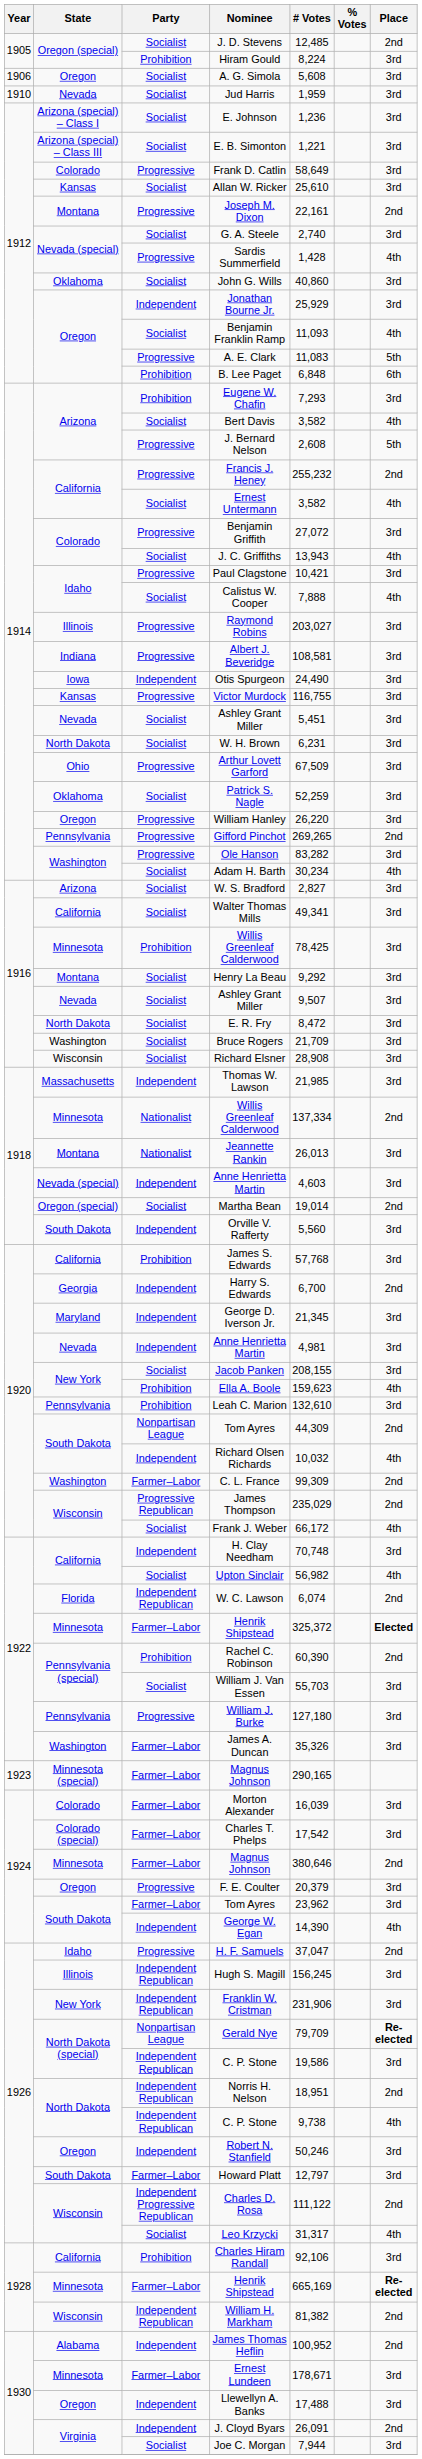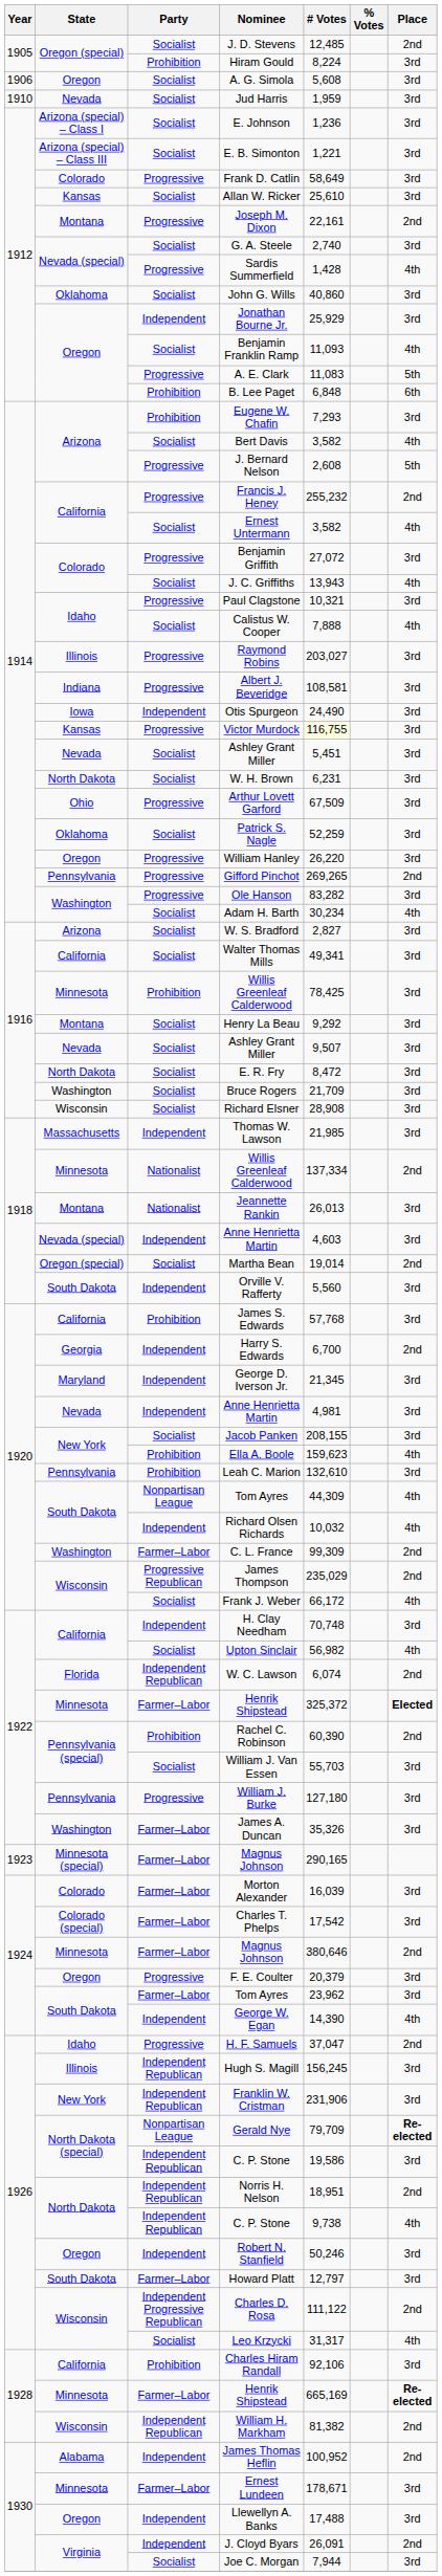 <table class="wikitable sortable" style="text-align:center;" style="width:1050px">
 <tr style="background:lightgrey;">
 <th>Year</th>
 <th>State</th>
 <th>Party</th>
 <th>Nominee</th>
 <th># Votes</th>
 <th>% Votes</th>
 <th>Place</th>
 </tr>
 <tr>
 <td rowspan=2>1905</td>
 <td rowspan=2><a href='#'>Oregon (special)</a></td>
 <td><a href='#'>Socialist</a></td>
 <td>J. D. Stevens</td>
 <td>12,485</td>
 <td></td>
 <td>2nd</td>
 </tr>
 <tr>
 <td><a href='#'>Prohibition</a></td>
 <td>Hiram Gould</td>
 <td>8,224</td>
 <td></td>
 <td>3rd</td>
 </tr>
 <tr>
 <td>1906</td>
 <td><a href='#'>Oregon</a></td>
 <td><a href='#'>Socialist</a></td>
 <td>A. G. Simola</td>
 <td>5,608</td>
 <td></td>
 <td>3rd</td>
 </tr>
 <tr>
 <td>1910</td>
 <td><a href='#'>Nevada</a></td>
 <td><a href='#'>Socialist</a></td>
 <td>Jud Harris</td>
 <td>1,959</td>
 <td></td>
 <td>3rd</td>
 </tr>
 <tr>
 <td rowspan=12>1912</td>
 <td><a href='#'>Arizona (special) – Class I</a></td>
 <td><a href='#'>Socialist</a></td>
 <td>E. Johnson</td>
 <td>1,236</td>
 <td></td>
 <td>3rd</td>
 </tr>
 <tr>
 <td><a href='#'>Arizona (special) – Class III</a></td>
 <td><a href='#'>Socialist</a></td>
 <td>E. B. Simonton</td>
 <td>1,221</td>
 <td></td>
 <td>3rd</td>
 </tr>
 <tr>
 <td><a href='#'>Colorado</a></td>
 <td><a href='#'>Progressive</a></td>
 <td>Frank D. Catlin</td>
 <td>58,649</td>
 <td></td>
 <td>3rd</td>
 </tr>
 <tr>
 <td><a href='#'>Kansas</a></td>
 <td><a href='#'>Socialist</a></td>
 <td>Allan W. Ricker</td>
 <td>25,610</td>
 <td></td>
 <td>3rd</td>
 </tr>
 <tr>
 <td><a href='#'>Montana</a></td>
 <td><a href='#'>Progressive</a></td>
 <td><a href='#'>Joseph M. Dixon</a></td>
 <td>22,161</td>
 <td></td>
 <td>2nd</td>
 </tr>
 <tr>
 <td rowspan=2><a href='#'>Nevada (special)</a></td>
 <td><a href='#'>Socialist</a></td>
 <td>G. A. Steele</td>
 <td>2,740</td>
 <td></td>
 <td>3rd</td>
 </tr>
 <tr>
 <td><a href='#'>Progressive</a></td>
 <td>Sardis Summerfield</td>
 <td>1,428</td>
 <td></td>
 <td>4th</td>
 </tr>
 <tr>
 <td><a href='#'>Oklahoma</a></td>
 <td><a href='#'>Socialist</a></td>
 <td>John G. Wills</td>
 <td>40,860</td>
 <td></td>
 <td>3rd</td>
 </tr>
 <tr>
 <td rowspan=4><a href='#'>Oregon</a></td>
 <td><a href='#'>Independent</a></td>
 <td><a href='#'>Jonathan Bourne Jr.</a></td>
 <td>25,929</td>
 <td></td>
 <td>3rd</td>
 </tr>
 <tr>
 <td><a href='#'>Socialist</a></td>
 <td>Benjamin Franklin Ramp</td>
 <td>11,093</td>
 <td></td>
 <td>4th</td>
 </tr>
 <tr>
 <td><a href='#'>Progressive</a></td>
 <td>A. E. Clark</td>
 <td>11,083</td>
 <td></td>
 <td>5th</td>
 </tr>
 <tr>
 <td><a href='#'>Prohibition</a></td>
 <td>B. Lee Paget</td>
 <td>6,848</td>
 <td></td>
 <td>6th</td>
 </tr>
 <tr>
 <td rowspan="21">1914</td>
 <td rowspan=3><a href='#'>Arizona</a></td>
 <td><a href='#'>Prohibition</a></td>
 <td><a href='#'>Eugene W. Chafin</a></td>
 <td>7,293</td>
 <td></td>
 <td>3rd</td>
 </tr>
 <tr>
 <td><a href='#'>Socialist</a></td>
 <td>Bert Davis</td>
 <td>3,582</td>
 <td></td>
 <td>4th</td>
 </tr>
 <tr>
 <td><a href='#'>Progressive</a></td>
 <td>J. Bernard Nelson</td>
 <td>2,608</td>
 <td></td>
 <td>5th</td>
 </tr>
 <tr>
 <td rowspan=2><a href='#'>California</a></td>
 <td><a href='#'>Progressive</a></td>
 <td><a href='#'>Francis J. Heney</a></td>
 <td>255,232</td>
 <td></td>
 <td>2nd</td>
 </tr>
 <tr>
 <td><a href='#'>Socialist</a></td>
 <td><a href='#'>Ernest Untermann</a></td>
 <td>3,582</td>
 <td></td>
 <td>4th</td>
 </tr>
 <tr>
 <td rowspan=2><a href='#'>Colorado</a></td>
 <td><a href='#'>Progressive</a></td>
 <td>Benjamin Griffith</td>
 <td>27,072</td>
 <td></td>
 <td>3rd</td>
 </tr>
 <tr>
 <td><a href='#'>Socialist</a></td>
 <td>J. C. Griffiths</td>
 <td>13,943</td>
 <td></td>
 <td>4th</td>
 </tr>
 <tr>
 <td rowspan=2><a href='#'>Idaho</a></td>
 <td><a href='#'>Progressive</a></td>
 <td>Paul Clagstone</td>
-<td>10,421</td>
+<td>10,321</td>
 <td></td>
 <td>3rd</td>
 </tr>
 <tr>
 <td><a href='#'>Socialist</a></td>
 <td>Calistus W. Cooper</td>
 <td>7,888</td>
 <td></td>
 <td>4th</td>
 </tr>
 <tr>
 <td><a href='#'>Illinois</a></td>
 <td><a href='#'>Progressive</a></td>
 <td><a href='#'>Raymond Robins</a></td>
 <td>203,027</td>
 <td></td>
 <td>3rd</td>
 </tr>
 <tr>
 <td><a href='#'>Indiana</a></td>
 <td><a href='#'>Progressive</a></td>
 <td><a href='#'>Albert J. Beveridge</a></td>
 <td>108,581</td>
 <td></td>
 <td>3rd</td>
 </tr>
 <tr>
 <td><a href='#'>Iowa</a></td>
 <td><a href='#'>Independent</a></td>
 <td>Otis Spurgeon</td>
 <td>24,490</td>
 <td></td>
 <td>3rd</td>
 </tr>
 <tr>
 <td><a href='#'>Kansas</a></td>
 <td><a href='#'>Progressive</a></td>
 <td><a href='#'>Victor Murdock</a></td>
-<td>116,755</td>
+<td style="background: lightyellow;">116,755</td>
 <td></td>
 <td>3rd</td>
 </tr>
 <tr>
 <td><a href='#'>Nevada</a></td>
 <td><a href='#'>Socialist</a></td>
 <td>Ashley Grant Miller</td>
 <td>5,451</td>
 <td></td>
 <td>3rd</td>
 </tr>
 <tr>
 <td><a href='#'>North Dakota</a></td>
 <td><a href='#'>Socialist</a></td>
 <td>W. H. Brown</td>
 <td>6,231</td>
 <td></td>
 <td>3rd</td>
 </tr>
 <tr>
 <td><a href='#'>Ohio</a></td>
 <td><a href='#'>Progressive</a></td>
 <td><a href='#'>Arthur Lovett Garford</a></td>
 <td>67,509</td>
 <td></td>
 <td>3rd</td>
 </tr>
 <tr>
 <td><a href='#'>Oklahoma</a></td>
 <td><a href='#'>Socialist</a></td>
 <td><a href='#'>Patrick S. Nagle</a></td>
 <td>52,259</td>
 <td></td>
 <td>3rd</td>
 </tr>
 <tr>
 <td><a href='#'>Oregon</a></td>
 <td><a href='#'>Progressive</a></td>
 <td>William Hanley</td>
 <td>26,220</td>
 <td></td>
 <td>3rd</td>
 </tr>
 <tr>
 <td><a href='#'>Pennsylvania</a></td>
 <td><a href='#'>Progressive</a></td>
 <td><a href='#'>Gifford Pinchot</a></td>
 <td>269,265</td>
 <td></td>
 <td>2nd</td>
 </tr>
 <tr>
 <td rowspan=2><a href='#'>Washington</a></td>
 <td><a href='#'>Progressive</a></td>
 <td><a href='#'>Ole Hanson</a></td>
 <td>83,282</td>
 <td></td>
 <td>3rd</td>
 </tr>
 <tr>
 <td><a href='#'>Socialist</a></td>
 <td>Adam H. Barth</td>
 <td>30,234</td>
 <td></td>
 <td>4th</td>
 </tr>
 <tr>
 <td rowspan="8">1916</td>
 <td><a href='#'>Arizona</a></td>
 <td><a href='#'>Socialist</a></td>
 <td>W. S. Bradford</td>
 <td>2,827</td>
 <td></td>
 <td>3rd</td>
 </tr>
 <tr>
 <td><a href='#'>California</a></td>
 <td><a href='#'>Socialist</a></td>
 <td>Walter Thomas Mills</td>
 <td>49,341</td>
 <td></td>
 <td>3rd</td>
 </tr>
 <tr>
 <td><a href='#'>Minnesota</a></td>
 <td><a href='#'>Prohibition</a></td>
 <td><a href='#'>Willis Greenleaf Calderwood</a></td>
 <td>78,425</td>
 <td></td>
 <td>3rd</td>
 </tr>
 <tr>
 <td><a href='#'>Montana</a></td>
 <td><a href='#'>Socialist</a></td>
 <td>Henry La Beau</td>
 <td>9,292</td>
 <td></td>
 <td>3rd</td>
 </tr>
 <tr>
 <td><a href='#'>Nevada</a></td>
 <td><a href='#'>Socialist</a></td>
 <td>Ashley Grant Miller</td>
 <td>9,507</td>
 <td></td>
 <td>3rd</td>
 </tr>
 <tr>
 <td><a href='#'>North Dakota</a></td>
 <td><a href='#'>Socialist</a></td>
 <td>E. R. Fry</td>
 <td>8,472</td>
 <td></td>
 <td>3rd</td>
 </tr>
 <tr>
 <td>Washington</td>
 <td><a href='#'>Socialist</a></td>
 <td>Bruce Rogers</td>
 <td>21,709</td>
 <td></td>
 <td>3rd</td>
 </tr>
 <tr>
 <td>Wisconsin</td>
 <td><a href='#'>Socialist</a></td>
 <td>Richard Elsner</td>
 <td>28,908</td>
 <td></td>
 <td>3rd</td>
 </tr>
 <tr>
 <td rowspan="6">1918</td>
 <td><a href='#'>Massachusetts</a></td>
 <td><a href='#'>Independent</a></td>
 <td>Thomas W. Lawson</td>
 <td>21,985</td>
 <td></td>
 <td>3rd</td>
 </tr>
 <tr>
 <td><a href='#'>Minnesota</a></td>
 <td><a href='#'>Nationalist</a></td>
 <td><a href='#'>Willis Greenleaf Calderwood</a></td>
 <td>137,334</td>
 <td></td>
 <td>2nd</td>
 </tr>
 <tr>
 <td><a href='#'>Montana</a></td>
 <td><a href='#'>Nationalist</a></td>
 <td><a href='#'>Jeannette Rankin</a></td>
 <td>26,013</td>
 <td></td>
 <td>3rd</td>
 </tr>
 <tr>
 <td><a href='#'>Nevada (special)</a></td>
 <td><a href='#'>Independent</a></td>
 <td><a href='#'>Anne Henrietta Martin</a></td>
 <td>4,603</td>
 <td></td>
 <td>3rd</td>
 </tr>
 <tr>
 <td><a href='#'>Oregon (special)</a></td>
 <td><a href='#'>Socialist</a></td>
 <td>Martha Bean</td>
 <td>19,014</td>
 <td></td>
 <td>2nd</td>
 </tr>
 <tr>
 <td><a href='#'>South Dakota</a></td>
 <td><a href='#'>Independent</a></td>
 <td>Orville V. Rafferty</td>
 <td>5,560</td>
 <td></td>
 <td>3rd</td>
 </tr>
 <tr>
 <td rowspan="12">1920</td>
 <td><a href='#'>California</a></td>
 <td><a href='#'>Prohibition</a></td>
 <td>James S. Edwards</td>
 <td>57,768</td>
 <td></td>
 <td>3rd</td>
 </tr>
 <tr>
 <td><a href='#'>Georgia</a></td>
 <td><a href='#'>Independent</a></td>
 <td>Harry S. Edwards</td>
 <td>6,700</td>
 <td></td>
 <td>2nd</td>
 </tr>
 <tr>
 <td><a href='#'>Maryland</a></td>
 <td><a href='#'>Independent</a></td>
 <td>George D. Iverson Jr.</td>
 <td>21,345</td>
 <td></td>
 <td>3rd</td>
 </tr>
 <tr>
 <td><a href='#'>Nevada</a></td>
 <td><a href='#'>Independent</a></td>
 <td><a href='#'>Anne Henrietta Martin</a></td>
 <td>4,981</td>
 <td></td>
 <td>3rd</td>
 </tr>
 <tr>
 <td rowspan="2"><a href='#'>New York</a></td>
 <td><a href='#'>Socialist</a></td>
 <td><a href='#'>Jacob Panken</a></td>
 <td>208,155</td>
 <td></td>
 <td>3rd</td>
 </tr>
 <tr>
 <td><a href='#'>Prohibition</a></td>
 <td><a href='#'>Ella A. Boole</a></td>
 <td>159,623</td>
 <td></td>
 <td>4th</td>
 </tr>
 <tr>
 <td><a href='#'>Pennsylvania</a></td>
 <td><a href='#'>Prohibition</a></td>
 <td>Leah C. Marion</td>
 <td>132,610</td>
 <td></td>
 <td>3rd</td>
 </tr>
 <tr>
 <td rowspan="2"><a href='#'>South Dakota</a></td>
 <td><a href='#'>Nonpartisan League</a></td>
 <td>Tom Ayres</td>
 <td>44,309</td>
 <td></td>
-<td>2nd</td>
+<td>4th</td>
 </tr>
 <tr>
 <td><a href='#'>Independent</a></td>
 <td>Richard Olsen Richards</td>
 <td>10,032</td>
 <td></td>
 <td>4th</td>
 </tr>
 <tr>
 <td><a href='#'>Washington</a></td>
 <td><a href='#'>Farmer–Labor</a></td>
 <td>C. L. France</td>
 <td>99,309</td>
 <td></td>
 <td>2nd</td>
 </tr>
 <tr>
 <td rowspan="2"><a href='#'>Wisconsin</a></td>
 <td><a href='#'>Progressive Republican</a></td>
 <td>James Thompson</td>
 <td>235,029</td>
 <td></td>
 <td>2nd</td>
 </tr>
 <tr>
 <td><a href='#'>Socialist</a></td>
 <td>Frank J. Weber</td>
 <td>66,172</td>
 <td></td>
 <td>4th</td>
 </tr>
 <tr>
 <td rowspan="8">1922</td>
 <td rowspan=2><a href='#'>California</a></td>
 <td><a href='#'>Independent</a></td>
 <td>H. Clay Needham</td>
 <td>70,748</td>
 <td></td>
 <td>3rd</td>
 </tr>
 <tr>
 <td><a href='#'>Socialist</a></td>
 <td><a href='#'>Upton Sinclair</a></td>
 <td>56,982</td>
 <td></td>
 <td>4th</td>
 </tr>
 <tr>
 <td><a href='#'>Florida</a></td>
 <td><a href='#'>Independent Republican</a></td>
 <td>W. C. Lawson</td>
 <td>6,074</td>
 <td></td>
 <td>2nd</td>
 </tr>
 <tr>
 <td><a href='#'>Minnesota</a></td>
 <td><a href='#'>Farmer–Labor</a></td>
 <td><a href='#'>Henrik Shipstead</a></td>
 <td>325,372</td>
 <td></td>
 <td><strong>Elected</strong></td>
 </tr>
 <tr>
 <td rowspan=2><a href='#'>Pennsylvania (special)</a></td>
 <td><a href='#'>Prohibition</a></td>
 <td>Rachel C. Robinson</td>
 <td>60,390</td>
 <td></td>
 <td>2nd</td>
 </tr>
 <tr>
 <td><a href='#'>Socialist</a></td>
 <td>William J. Van Essen</td>
 <td>55,703</td>
 <td></td>
 <td>3rd</td>
 </tr>
 <tr>
 <td><a href='#'>Pennsylvania</a></td>
 <td><a href='#'>Progressive</a></td>
 <td><a href='#'>William J. Burke</a></td>
 <td>127,180</td>
 <td></td>
 <td>3rd</td>
 </tr>
 <tr>
 <td><a href='#'>Washington</a></td>
 <td><a href='#'>Farmer–Labor</a></td>
 <td>James A. Duncan</td>
 <td>35,326</td>
 <td></td>
 <td>3rd</td>
 </tr>
 <tr>
 <td>1923</td>
 <td><a href='#'>Minnesota (special)</a></td>
 <td><a href='#'>Farmer–Labor</a></td>
 <td><a href='#'>Magnus Johnson</a></td>
 <td>290,165</td>
 <td></td>
 <td></td>
 </tr>
 <tr>
 <td rowspan=6>1924</td>
 <td><a href='#'>Colorado</a></td>
 <td><a href='#'>Farmer–Labor</a></td>
 <td>Morton Alexander</td>
 <td>16,039</td>
 <td></td>
 <td>3rd</td>
 </tr>
 <tr>
 <td><a href='#'>Colorado (special)</a></td>
 <td><a href='#'>Farmer–Labor</a></td>
 <td>Charles T. Phelps</td>
 <td>17,542</td>
 <td></td>
 <td>3rd</td>
 </tr>
 <tr>
 <td><a href='#'>Minnesota</a></td>
 <td><a href='#'>Farmer–Labor</a></td>
 <td><a href='#'>Magnus Johnson</a></td>
 <td>380,646</td>
 <td></td>
 <td>2nd</td>
 </tr>
 <tr>
 <td><a href='#'>Oregon</a></td>
 <td><a href='#'>Progressive</a></td>
 <td>F. E. Coulter</td>
 <td>20,379</td>
 <td></td>
 <td>3rd</td>
 </tr>
 <tr>
 <td rowspan=2><a href='#'>South Dakota</a></td>
 <td><a href='#'>Farmer–Labor</a></td>
 <td>Tom Ayres</td>
 <td>23,962</td>
 <td></td>
 <td>3rd</td>
 </tr>
 <tr>
 <td><a href='#'>Independent</a></td>
 <td><a href='#'>George W. Egan</a></td>
 <td>14,390</td>
 <td></td>
 <td>4th</td>
 </tr>
 <tr>
 <td rowspan=11>1926</td>
 <td><a href='#'>Idaho</a></td>
 <td><a href='#'>Progressive</a></td>
 <td><a href='#'>H. F. Samuels</a></td>
 <td>37,047</td>
 <td></td>
 <td>2nd</td>
 </tr>
 <tr>
 <td><a href='#'>Illinois</a></td>
 <td><a href='#'>Independent Republican</a></td>
 <td>Hugh S. Magill</td>
 <td>156,245</td>
 <td></td>
 <td>3rd</td>
 </tr>
 <tr>
 <td><a href='#'>New York</a></td>
 <td><a href='#'>Independent Republican</a></td>
 <td><a href='#'>Franklin W. Cristman</a></td>
 <td>231,906</td>
 <td></td>
 <td>3rd</td>
 </tr>
 <tr>
 <td rowspan=2><a href='#'>North Dakota (special)</a></td>
 <td><a href='#'>Nonpartisan League</a></td>
 <td><a href='#'>Gerald Nye</a></td>
 <td>79,709</td>
 <td></td>
 <td><strong>Re-elected</strong></td>
 </tr>
 <tr>
 <td><a href='#'>Independent Republican</a></td>
 <td>C. P. Stone</td>
 <td>19,586</td>
 <td></td>
 <td>3rd</td>
 </tr>
 <tr>
 <td rowspan=2><a href='#'>North Dakota</a></td>
 <td><a href='#'>Independent Republican</a></td>
 <td>Norris H. Nelson</td>
 <td>18,951</td>
 <td></td>
 <td>2nd</td>
 </tr>
 <tr>
 <td><a href='#'>Independent Republican</a></td>
 <td>C. P. Stone</td>
 <td>9,738</td>
 <td></td>
 <td>4th</td>
 </tr>
 <tr>
 <td><a href='#'>Oregon</a></td>
 <td><a href='#'>Independent</a></td>
 <td><a href='#'>Robert N. Stanfield</a></td>
 <td>50,246</td>
 <td></td>
 <td>3rd</td>
 </tr>
 <tr>
 <td><a href='#'>South Dakota</a></td>
 <td><a href='#'>Farmer–Labor</a></td>
 <td>Howard Platt</td>
 <td>12,797</td>
 <td></td>
 <td>3rd</td>
 </tr>
 <tr>
 <td rowspan=2><a href='#'>Wisconsin</a></td>
 <td><a href='#'>Independent Progressive Republican</a></td>
 <td><a href='#'>Charles D. Rosa</a></td>
 <td>111,122</td>
 <td></td>
 <td>2nd</td>
 </tr>
 <tr>
 <td><a href='#'>Socialist</a></td>
 <td><a href='#'>Leo Krzycki</a></td>
 <td>31,317</td>
 <td></td>
 <td>4th</td>
 </tr>
 <tr>
 <td rowspan=3>1928</td>
 <td><a href='#'>California</a></td>
 <td><a href='#'>Prohibition</a></td>
 <td><a href='#'>Charles Hiram Randall</a></td>
 <td>92,106</td>
 <td></td>
 <td>3rd</td>
 </tr>
 <tr>
 <td><a href='#'>Minnesota</a></td>
 <td><a href='#'>Farmer–Labor</a></td>
 <td><a href='#'>Henrik Shipstead</a></td>
 <td>665,169</td>
 <td></td>
 <td><strong>Re-elected</strong></td>
 </tr>
 <tr>
 <td><a href='#'>Wisconsin</a></td>
 <td><a href='#'>Independent Republican</a></td>
 <td><a href='#'>William H. Markham</a></td>
 <td>81,382</td>
 <td></td>
 <td>2nd</td>
 </tr>
 <tr>
 <td rowspan=5>1930</td>
 <td><a href='#'>Alabama</a></td>
 <td><a href='#'>Independent</a></td>
 <td><a href='#'>James Thomas Heflin</a></td>
 <td>100,952</td>
 <td></td>
 <td>2nd</td>
 </tr>
 <tr>
 <td><a href='#'>Minnesota</a></td>
 <td><a href='#'>Farmer–Labor</a></td>
 <td><a href='#'>Ernest Lundeen</a></td>
 <td>178,671</td>
 <td></td>
 <td>3rd</td>
 </tr>
 <tr>
 <td><a href='#'>Oregon</a></td>
 <td><a href='#'>Independent</a></td>
 <td>Llewellyn A. Banks</td>
 <td>17,488</td>
 <td></td>
 <td>3rd</td>
 </tr>
 <tr>
 <td rowspan=2><a href='#'>Virginia</a></td>
 <td><a href='#'>Independent</a></td>
 <td>J. Cloyd Byars</td>
 <td>26,091</td>
 <td></td>
 <td>2nd</td>
 </tr>
 <tr>
 <td><a href='#'>Socialist</a></td>
 <td>Joe C. Morgan</td>
 <td>7,944</td>
 <td></td>
 <td>3rd</td>
 </tr>
 <tr>
 </tr>
 </table>
